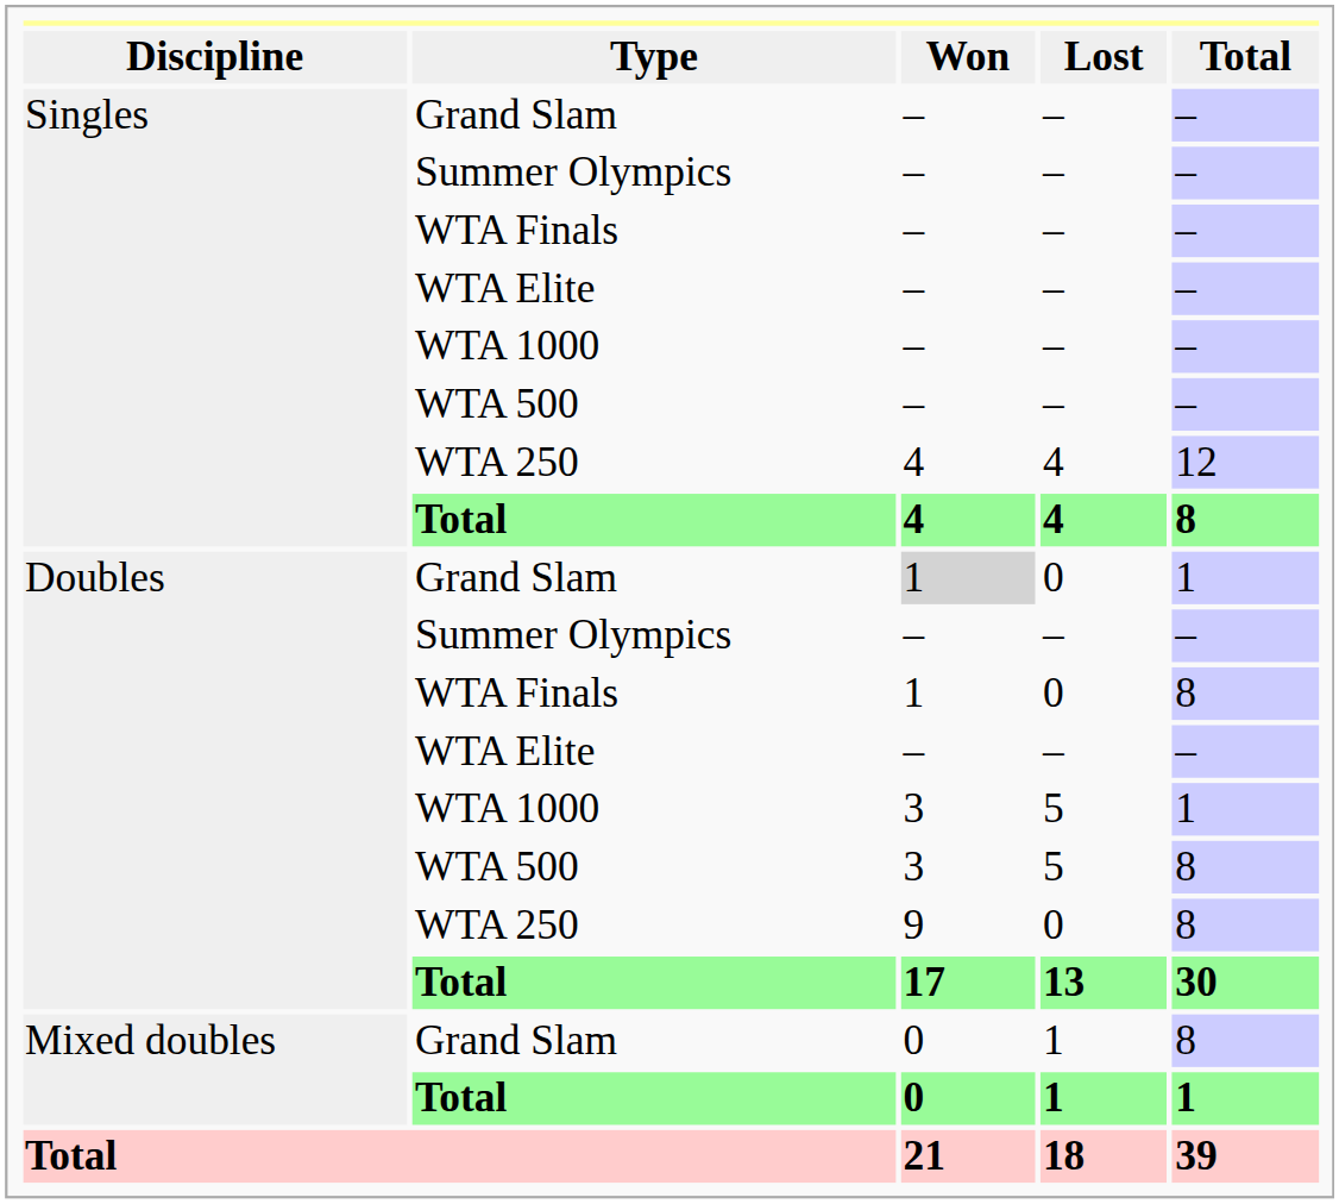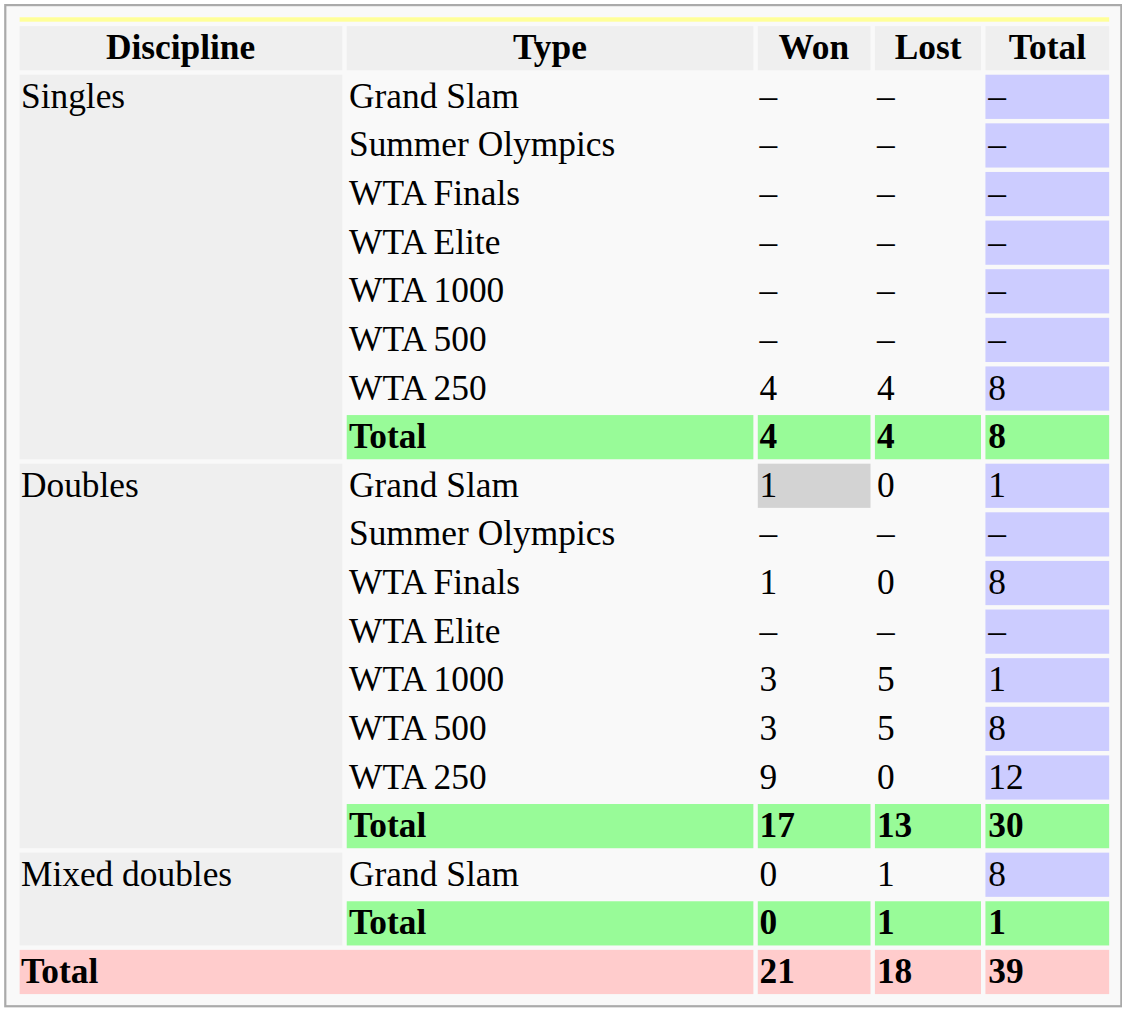 <table class="infobox vcard vevent nowrap" width=40%>
 <tr bgcolor=FFFF99>
 <th colspan=6></th>
 </tr>
 <tr style=background:#efefef;font-weight:bold>
 <th>Discipline</th>
 <th>Type</th>
 <th>Won</th>
 <th>Lost</th>
 <th>Total</th>
 </tr>
 <tr>
 <td rowspan="8" bgcolor=efefef>Singles</td>
 <td>Grand Slam</td>
 <td>–</td>
 <td>–</td>
 <td bgcolor=CCCCFF>–</td>
 </tr>
 <tr>
 <td>Summer Olympics</td>
 <td>–</td>
 <td>–</td>
 <td bgcolor=CCCCFF>–</td>
 </tr>
 <tr>
 <td>WTA Finals</td>
 <td>–</td>
 <td>–</td>
 <td bgcolor=CCCCFF>–</td>
 </tr>
 <tr>
 <td>WTA Elite</td>
 <td>–</td>
 <td>–</td>
 <td bgcolor=CCCCFF>–</td>
 </tr>
 <tr>
 <td>WTA 1000</td>
 <td>–</td>
 <td>–</td>
 <td bgcolor="CCCCFF">–</td>
 </tr>
 <tr>
 <td>WTA 500</td>
 <td>–</td>
 <td>–</td>
 <td bgcolor="CCCCFF">–</td>
 </tr>
 <tr>
 <td>WTA 250</td>
 <td>4</td>
 <td>4</td>
-<td bgcolor=CCCCFF>12</td>
+<td bgcolor=CCCCFF>8</td>
 </tr>
 <tr style="background:#98FB98;font-weight:bold">
 <td><strong>Total</strong></td>
 <td>4</td>
 <td>4</td>
 <td>8</td>
 </tr>
 <tr>
 <td rowspan="8" bgcolor=efefef>Doubles</td>
 <td>Grand Slam</td>
 <td style="background: lightgrey;">1</td>
 <td>0</td>
 <td bgcolor="CCCCFF">1</td>
 </tr>
 <tr>
 <td>Summer Olympics</td>
 <td>–</td>
 <td>–</td>
 <td bgcolor=CCCCFF>–</td>
 </tr>
 <tr>
 <td>WTA Finals</td>
 <td>1</td>
 <td>0</td>
 <td bgcolor="CCCCFF">8</td>
 </tr>
 <tr>
 <td>WTA Elite</td>
 <td>–</td>
 <td>–</td>
 <td bgcolor=CCCCFF>–</td>
 </tr>
 <tr>
 <td>WTA 1000</td>
 <td>3</td>
 <td>5</td>
 <td bgcolor="CCCCFF">1</td>
 </tr>
 <tr>
 <td>WTA 500</td>
 <td>3</td>
 <td>5</td>
 <td bgcolor="CCCCFF">8</td>
 </tr>
 <tr>
 <td>WTA 250</td>
 <td>9</td>
 <td>0</td>
-<td bgcolor=CCCCFF>8</td>
+<td bgcolor=CCCCFF>12</td>
 </tr>
 <tr style=background:#98FB98;font-weight:bold>
 <td>Total</td>
 <td>17</td>
 <td>13</td>
 <td>30</td>
 </tr>
 <tr>
 <td rowspan=2 bgcolor=efefef>Mixed doubles</td>
 <td>Grand Slam</td>
 <td>0</td>
 <td>1</td>
 <td bgcolor=CCCCFF>8</td>
 </tr>
 <tr style=background:#98FB98;font-weight:bold>
 <td>Total</td>
 <td>0</td>
 <td>1</td>
 <td>1</td>
 </tr>
 <tr style=background:#FCC;font-weight:bold>
 <td colspan=2>Total</td>
 <td>21</td>
 <td>18</td>
 <td>39</td>
 </tr>
 </table>
